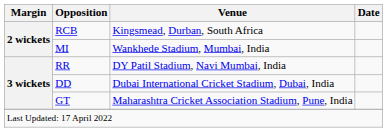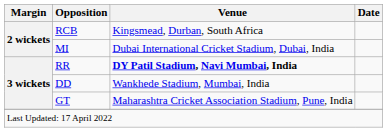 <table class="wikitable">
 <tr>
 <th>Margin</th>
 <th>Opposition</th>
 <th>Venue</th>
 <th>Date</th>
 </tr>
 <tr>
 <th rowspan=2>2 wickets</th>
 <td><a href='#'>RCB</a></td>
 <td><a href='#'>Kingsmead</a>, <a href='#'>Durban</a>, South Africa</td>
 <td></td>
 </tr>
 <tr>
 <td><a href='#'>MI</a></td>
-<td><a href='#'>Wankhede Stadium</a>, <a href='#'>Mumbai</a>, India</td>
+<td><a href='#'>Dubai International Cricket Stadium</a>, <a href='#'>Dubai</a>, India</td>
 <td></td>
 </tr>
 <tr>
 <th rowspan=3>3 wickets</th>
 <td><a href='#'>RR</a></td>
-<td><a href='#'>DY Patil Stadium</a>, <a href='#'>Navi Mumbai</a>, India</td>
+<td><strong><a href='#'>DY Patil Stadium</a>, <a href='#'>Navi Mumbai</a>, India</strong></td>
 <td></td>
 </tr>
 <tr>
 <td><a href='#'>DD</a></td>
-<td><a href='#'>Dubai International Cricket Stadium</a>, <a href='#'>Dubai</a>, India</td>
+<td><a href='#'>Wankhede Stadium</a>, <a href='#'>Mumbai</a>, India</td>
 <td></td>
 </tr>
 <tr>
 <td><a href='#'>GT</a></td>
 <td><a href='#'>Maharashtra Cricket Association Stadium</a>, <a href='#'>Pune</a>, India</td>
 <td></td>
 </tr>
 <tr>
 </tr>
 <tr class=sortbottom>
 <td colspan=5><small>Last Updated: 17 April 2022</small></td>
 </tr>
 </table>
